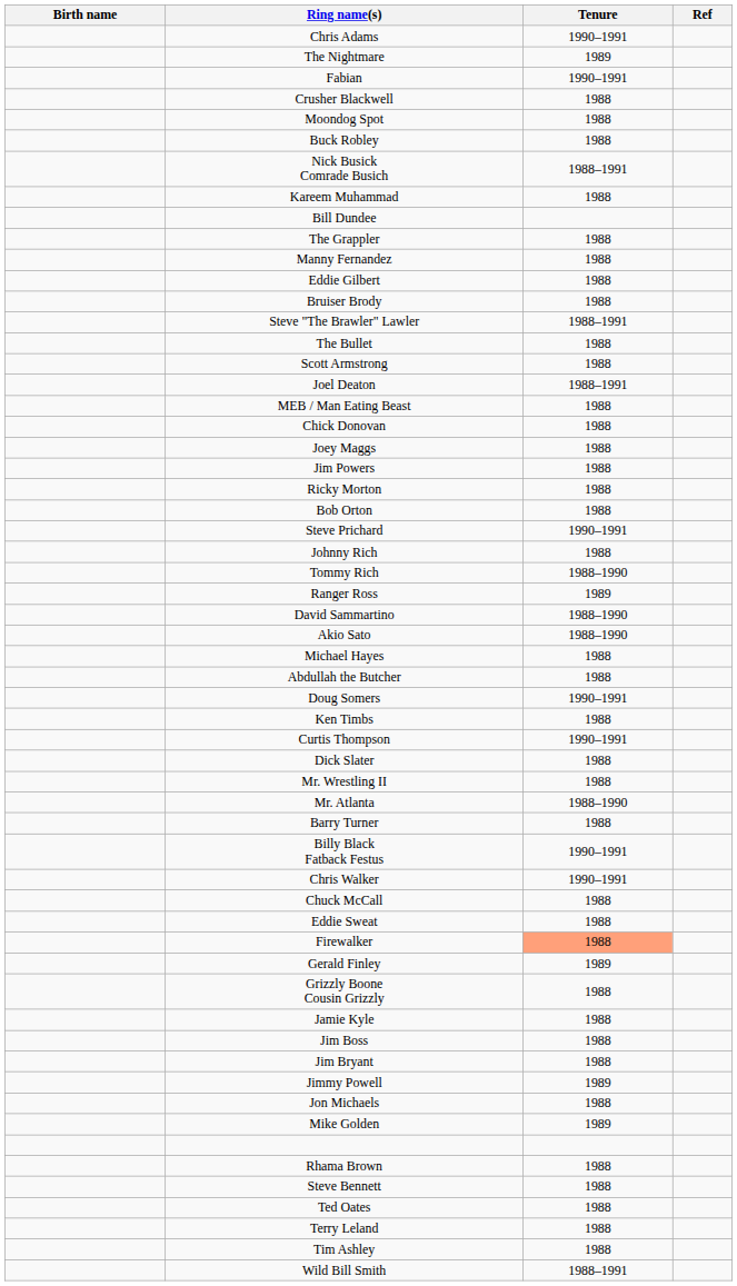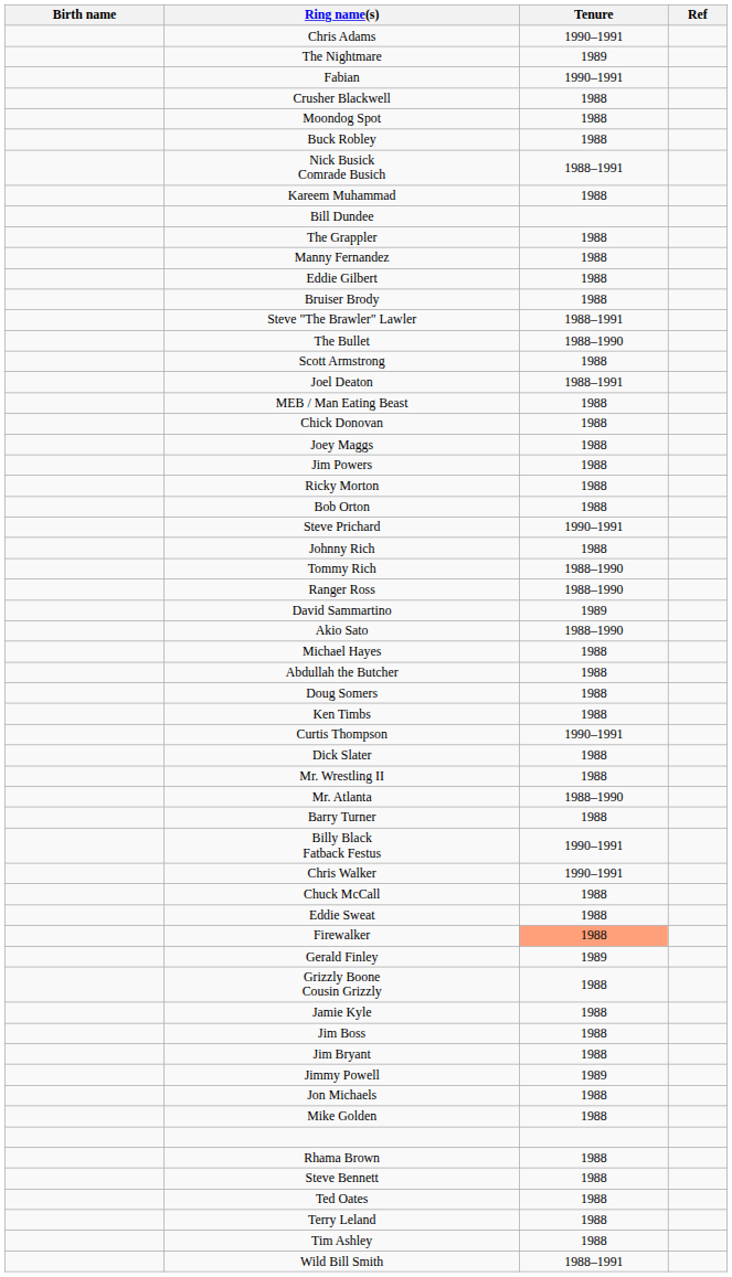 <table class="sortable wikitable" style="text-align:center; width:70%;">
 <tr>
 <th>Birth name</th>
 <th><a href='#'>Ring name</a>(s)</th>
 <th>Tenure</th>
 <th>Ref</th>
 </tr>
 <tr>
 <td></td>
 <td>Chris Adams</td>
 <td sort>1990–1991</td>
 <td><br></td>
 </tr>
 <tr>
 <td></td>
 <td>The Nightmare</td>
 <td sort>1989</td>
 <td></td>
 </tr>
 <tr>
 <td></td>
 <td>Fabian</td>
 <td sort>1990–1991</td>
 <td></td>
 </tr>
 <tr>
 <td></td>
 <td>Crusher Blackwell</td>
 <td sort>1988</td>
 <td></td>
 </tr>
 <tr>
 <td></td>
 <td>Moondog Spot</td>
 <td sort>1988</td>
 <td><br></td>
 </tr>
 <tr>
 <td></td>
 <td>Buck Robley</td>
 <td sort>1988</td>
 <td></td>
 </tr>
 <tr>
 <td></td>
 <td>Nick Busick<br>Comrade Busich</td>
 <td sort>1988–1991</td>
 <td><br></td>
 </tr>
 <tr>
 <td></td>
 <td>Kareem Muhammad</td>
 <td sort>1988</td>
 <td><br></td>
 </tr>
 <tr>
 <td></td>
 <td>Bill Dundee</td>
 <td sort></td>
 <td></td>
 </tr>
 <tr>
 <td></td>
 <td>The Grappler</td>
 <td sort>1988</td>
 <td><br></td>
 </tr>
 <tr>
 <td></td>
 <td>Manny Fernandez</td>
 <td sort>1988</td>
 <td><br></td>
 </tr>
 <tr>
 <td></td>
 <td>Eddie Gilbert</td>
 <td sort>1988</td>
 <td><br></td>
 </tr>
 <tr>
 <td></td>
 <td>Bruiser Brody</td>
 <td sort>1988</td>
 <td></td>
 </tr>
 <tr>
 <td></td>
 <td>Steve "The Brawler" Lawler</td>
 <td sort>1988–1991</td>
 <td></td>
 </tr>
 <tr>
 <td></td>
 <td>The Bullet</td>
-<td sort>1988</td>
+<td sort>1988–1990</td>
 <td><br></td>
 </tr>
 <tr>
 <td></td>
 <td>Scott Armstrong</td>
 <td sort>1988</td>
 <td><br></td>
 </tr>
 <tr>
 <td></td>
 <td>Joel Deaton</td>
 <td sort>1988–1991</td>
 <td></td>
 </tr>
 <tr>
 <td></td>
 <td>MEB / Man Eating Beast</td>
 <td sort>1988</td>
 <td><br></td>
 </tr>
 <tr>
 <td></td>
 <td>Chick Donovan</td>
 <td sort>1988</td>
 <td><br></td>
 </tr>
 <tr>
 <td></td>
 <td>Joey Maggs</td>
 <td sort>1988</td>
 <td></td>
 </tr>
 <tr>
 <td></td>
 <td>Jim Powers</td>
 <td sort>1988</td>
 <td><br></td>
 </tr>
 <tr>
 <td></td>
 <td>Ricky Morton</td>
 <td sort>1988</td>
 <td></td>
 </tr>
 <tr>
 <td></td>
 <td>Bob Orton</td>
 <td sort>1988</td>
 <td></td>
 </tr>
 <tr>
 <td></td>
 <td>Steve Prichard</td>
 <td sort>1990–1991</td>
 <td></td>
 </tr>
 <tr>
 <td></td>
 <td>Johnny Rich</td>
 <td sort>1988</td>
 <td><br></td>
 </tr>
 <tr>
 <td></td>
 <td>Tommy Rich</td>
 <td sort>1988–1990</td>
 <td></td>
 </tr>
 <tr>
 <td></td>
 <td>Ranger Ross</td>
-<td sort>1989</td>
+<td sort>1988–1990</td>
 <td></td>
 </tr>
 <tr>
 <td></td>
 <td>David Sammartino</td>
-<td sort>1988–1990</td>
+<td sort>1989</td>
 <td><br></td>
 </tr>
 <tr>
 <td></td>
 <td>Akio Sato</td>
 <td sort>1988–1990</td>
 <td><br></td>
 </tr>
 <tr>
 <td></td>
 <td>Michael Hayes</td>
 <td sort>1988</td>
 <td><br></td>
 </tr>
 <tr>
 <td></td>
 <td>Abdullah the Butcher</td>
 <td sort>1988</td>
 <td></td>
 </tr>
 <tr>
 <td></td>
 <td>Doug Somers</td>
-<td sort>1990–1991</td>
+<td sort>1988</td>
 <td><br></td>
 </tr>
 <tr>
 <td></td>
 <td>Ken Timbs</td>
 <td sort>1988</td>
 <td><br></td>
 </tr>
 <tr>
 <td></td>
 <td>Curtis Thompson</td>
 <td sort>1990–1991</td>
 <td></td>
 </tr>
 <tr>
 <td></td>
 <td>Dick Slater</td>
 <td sort>1988</td>
 <td></td>
 </tr>
 <tr>
 <td></td>
 <td>Mr. Wrestling II</td>
 <td sort>1988</td>
 <td></td>
 </tr>
 <tr>
 <td></td>
 <td>Mr. Atlanta</td>
 <td sort>1988–1990</td>
 <td></td>
 </tr>
 <tr>
 <td></td>
 <td>Barry Turner</td>
 <td sort>1988</td>
 <td><br></td>
 </tr>
 <tr>
 <td></td>
 <td>Billy Black<br>Fatback Festus</td>
 <td sort>1990–1991</td>
 <td></td>
 </tr>
 <tr>
 <td></td>
 <td>Chris Walker</td>
 <td sort>1990–1991</td>
 <td></td>
 </tr>
 <tr>
 <td></td>
 <td>Chuck McCall</td>
 <td sort>1988</td>
 <td><br></td>
 </tr>
 <tr>
 <td></td>
 <td>Eddie Sweat</td>
 <td sort>1988</td>
 <td><br></td>
 </tr>
 <tr>
 <td></td>
 <td>Firewalker</td>
 <td sort style="background: lightsalmon;">1988</td>
 <td><br></td>
 </tr>
 <tr>
 <td></td>
 <td>Gerald Finley</td>
 <td sort>1989</td>
 <td><br></td>
 </tr>
 <tr>
 <td></td>
 <td>Grizzly Boone<br>Cousin Grizzly</td>
 <td sort>1988</td>
 <td></td>
 </tr>
 <tr>
 <td></td>
 <td>Jamie Kyle</td>
 <td sort>1988</td>
 <td><br></td>
 </tr>
 <tr>
 <td></td>
 <td>Jim Boss</td>
 <td sort>1988</td>
 <td><br></td>
 </tr>
 <tr>
 <td></td>
 <td>Jim Bryant</td>
 <td sort>1988</td>
 <td><br></td>
 </tr>
 <tr>
 <td></td>
 <td>Jimmy Powell</td>
 <td sort>1989</td>
 <td></td>
 </tr>
 <tr>
 <td></td>
 <td>Jon Michaels</td>
 <td sort>1988</td>
 <td><br></td>
 </tr>
 <tr>
 <td></td>
 <td>Mike Golden</td>
-<td sort>1989</td>
+<td sort>1988</td>
 <td></td>
 </tr>
 <tr>
 <td></td>
 <td></td>
 <td sort></td>
 <td><br></td>
 </tr>
 <tr>
 <td></td>
 <td>Rhama Brown</td>
 <td sort>1988</td>
 <td><br></td>
 </tr>
 <tr>
 <td></td>
 <td>Steve Bennett</td>
 <td sort>1988</td>
 <td><br></td>
 </tr>
 <tr>
 <td></td>
 <td>Ted Oates</td>
 <td sort>1988</td>
 <td></td>
 </tr>
 <tr>
 <td></td>
 <td>Terry Leland</td>
 <td sort>1988</td>
 <td></td>
 </tr>
 <tr>
 <td></td>
 <td>Tim Ashley</td>
 <td sort>1988</td>
 <td><br></td>
 </tr>
 <tr>
 <td></td>
 <td>Wild Bill Smith</td>
 <td sort>1988–1991</td>
 <td><br></td>
 </tr>
 </table>
